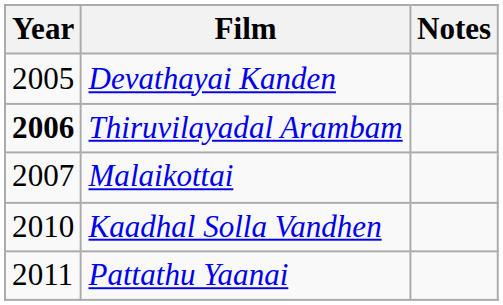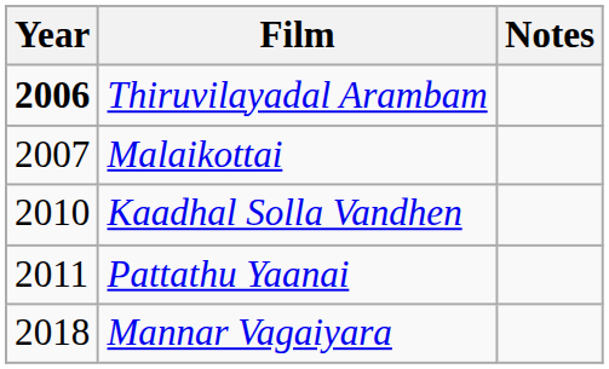 <table class="wikitable sortable">
 <tr>
 <th>Year</th>
 <th>Film</th>
 <th class="unsortable">Notes</th>
-</tr>
-<tr>
-<td>2005</td>
-<td><em><a href='#'>Devathayai Kanden</a></em></td>
-<td></td>
 </tr>
 <tr>
 <td><strong>2006</strong></td>
 <td><em><a href='#'>Thiruvilayadal Arambam</a></em></td>
 <td></td>
 </tr>
 <tr>
 <td>2007</td>
 <td><em><a href='#'>Malaikottai</a></em></td>
 <td></td>
 </tr>
 <tr>
 <td>2010</td>
 <td><em><a href='#'>Kaadhal Solla Vandhen</a></em></td>
 <td></td>
 </tr>
 <tr>
 <td>2011</td>
 <td><em><a href='#'>Pattathu Yaanai</a> </em></td>
 <td></td>
 </tr>
+<tr>
+<td>2018</td>
+<td><em><a href='#'>Mannar Vagaiyara</a></em></td>
+<td></td>
+</tr>
 </table>
